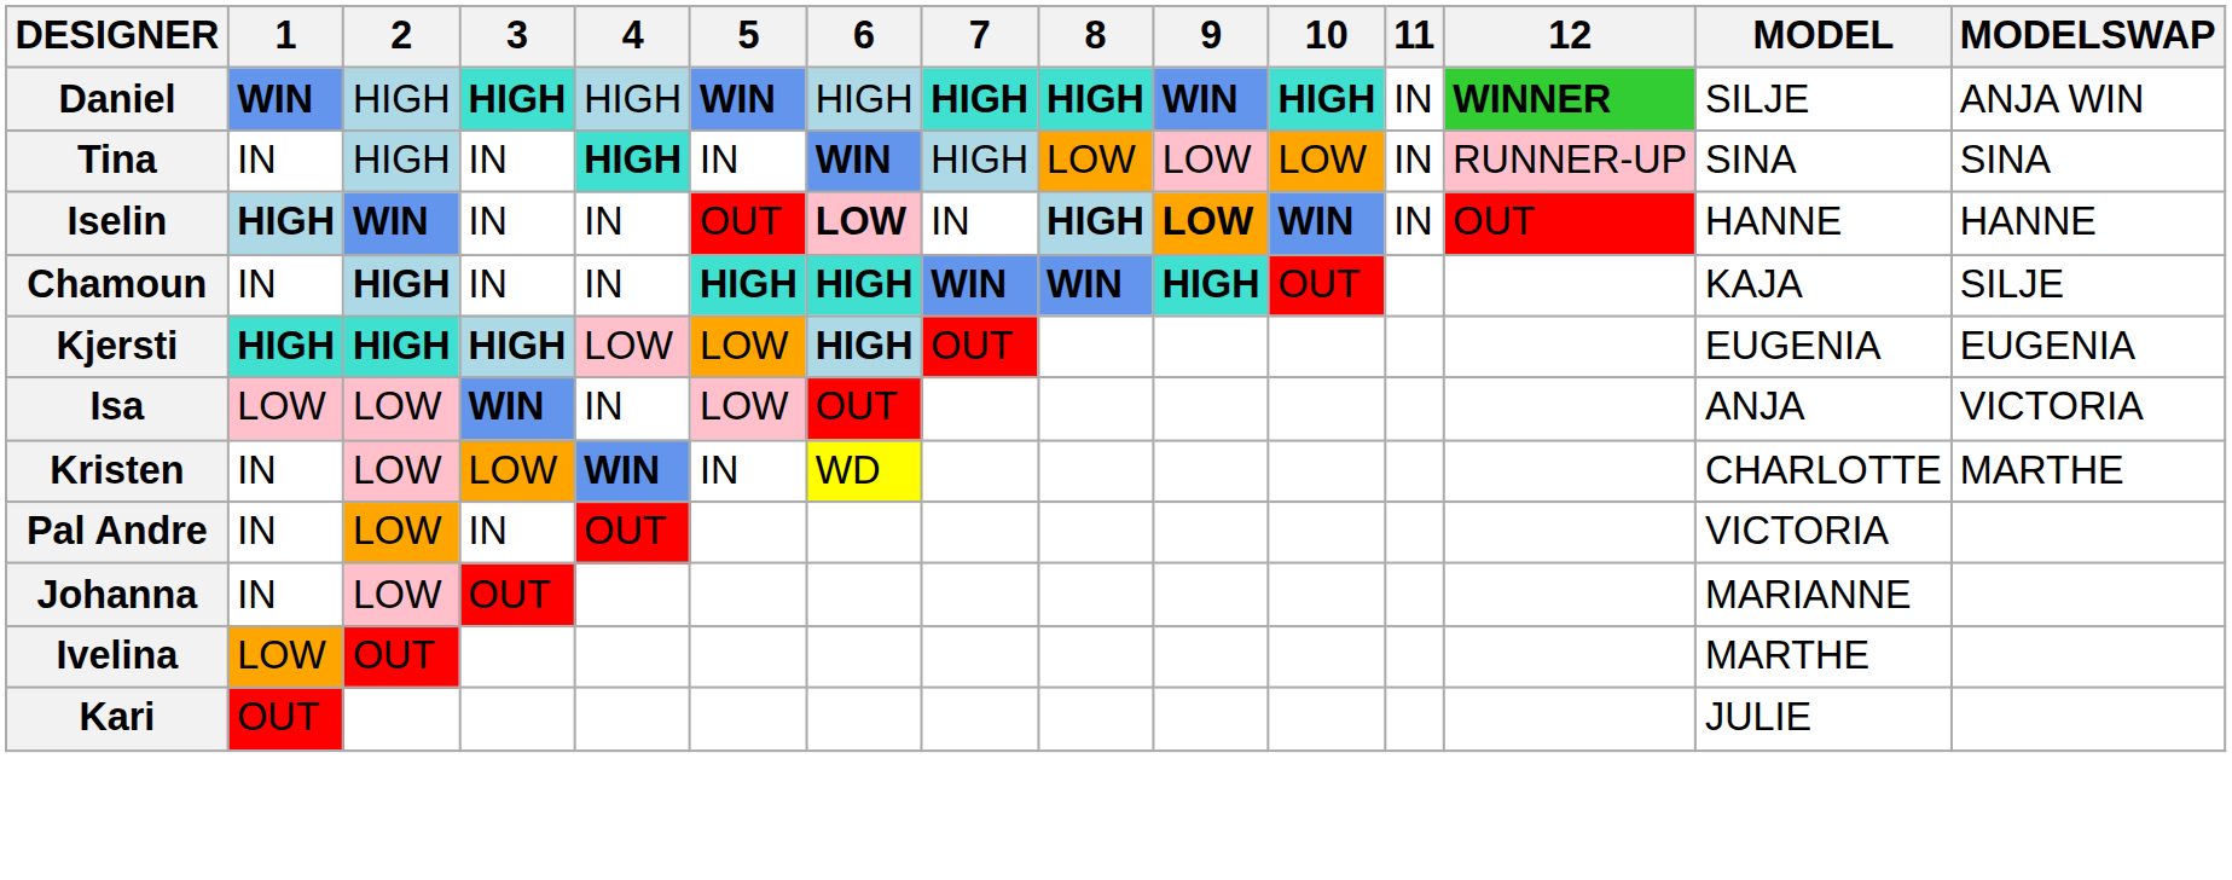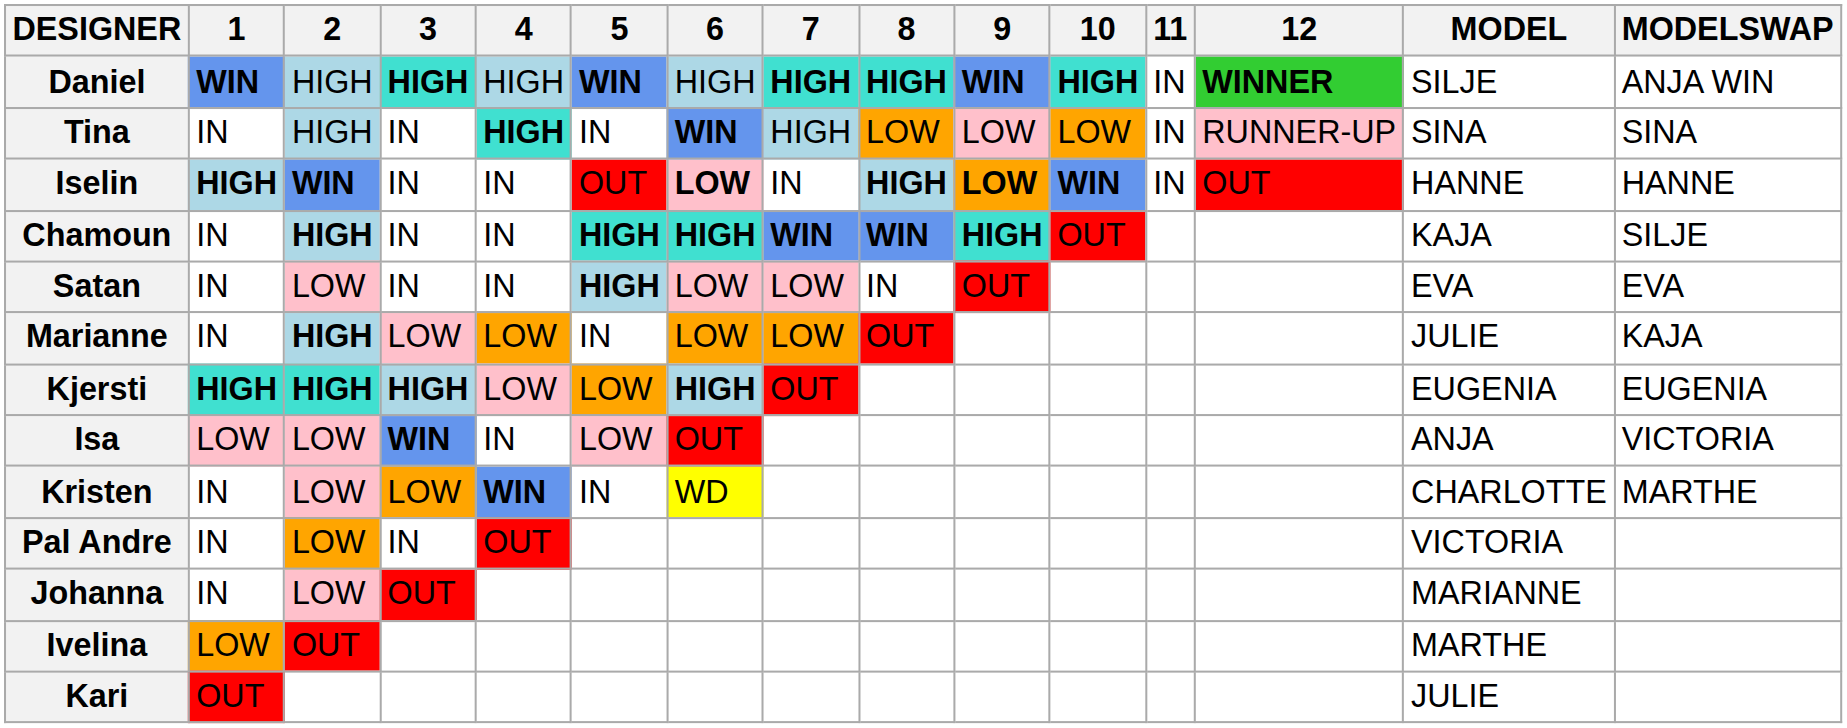 <table class="wikitable" style="background:#ffffff;">
 <tr>
 <th>DESIGNER</th>
 <th>1</th>
 <th>2</th>
 <th>3</th>
 <th>4</th>
 <th>5</th>
 <th>6</th>
 <th>7</th>
 <th>8</th>
 <th>9</th>
 <th>10</th>
 <th>11</th>
 <th>12</th>
 <th>MODEL</th>
 <th>MODELSWAP</th>
 </tr>
 <tr>
 <th>Daniel</th>
 <td style="background:cornflowerblue;"><strong>WIN</strong></td>
 <td style="background:lightblue;">HIGH</td>
 <td style="background:turquoise;"><strong>HIGH</strong></td>
 <td style="background:lightblue;">HIGH</td>
 <td style="background:cornflowerblue;"><strong>WIN</strong></td>
 <td style="background:lightblue;">HIGH</td>
 <td style="background:turquoise;"><strong>HIGH</strong></td>
 <td style="background:turquoise;"><strong>HIGH</strong></td>
 <td style="background:cornflowerblue;"><strong>WIN</strong></td>
 <td style="background:turquoise;"><strong>HIGH</strong></td>
 <td>IN</td>
 <td style="background:limegreen;"><strong>WINNER</strong></td>
 <td>SILJE</td>
 <td>ANJA WIN</td>
 </tr>
 <tr>
 <th>Tina</th>
 <td>IN</td>
 <td style="background:lightblue;">HIGH</td>
 <td>IN</td>
 <td style="background:turquoise;"><strong>HIGH</strong></td>
 <td>IN</td>
 <td style="background:cornflowerblue;"><strong>WIN</strong></td>
 <td style="background:lightblue;">HIGH</td>
 <td style="background:orange;">LOW</td>
 <td style="background:pink;">LOW</td>
 <td style="background:orange;">LOW</td>
 <td>IN</td>
 <td style="background:pink;">RUNNER-UP</td>
 <td>SINA</td>
 <td>SINA</td>
 </tr>
 <tr>
 <th>Iselin</th>
 <td style="background:lightblue;"><strong>HIGH</strong></td>
 <td style="background:cornflowerblue;"><strong>WIN</strong></td>
 <td>IN</td>
 <td>IN</td>
 <td style="background:red;">OUT</td>
 <td style="background:pink;"><strong>LOW</strong></td>
 <td>IN</td>
 <td style="background:lightblue;"><strong>HIGH</strong></td>
 <td style="background:orange;"><strong>LOW</strong></td>
 <td style="background:cornflowerblue;"><strong>WIN</strong></td>
 <td>IN</td>
 <td style="background:red;">OUT</td>
 <td>HANNE</td>
 <td>HANNE</td>
 </tr>
 <tr>
 <th>Chamoun</th>
 <td>IN</td>
 <td style="background:lightblue;"><strong>HIGH</strong></td>
 <td>IN</td>
 <td>IN</td>
 <td style="background:turquoise;"><strong>HIGH</strong></td>
 <td style="background:turquoise;"><strong>HIGH</strong></td>
 <td style="background:cornflowerblue;"><strong>WIN</strong></td>
 <td style="background:cornflowerblue;"><strong>WIN</strong></td>
 <td style="background:turquoise;"><strong>HIGH</strong></td>
 <td style="background:red;">OUT</td>
 <td></td>
 <td></td>
 <td>KAJA</td>
 <td>SILJE</td>
+</tr>
+<tr>
+<th>Satan</th>
+<td>IN</td>
+<td style="background:pink;">LOW</td>
+<td>IN</td>
+<td>IN</td>
+<td style="background:lightblue;"><strong>HIGH</strong></td>
+<td style="background:pink;">LOW</td>
+<td style="background:pink;">LOW</td>
+<td>IN</td>
+<td style="background:red;">OUT</td>
+<td></td>
+<td></td>
+<td></td>
+<td>EVA</td>
+<td>EVA</td>
+</tr>
+<tr>
+<th>Marianne</th>
+<td>IN</td>
+<td style="background:lightblue;"><strong>HIGH</strong></td>
+<td style="background:pink;">LOW</td>
+<td style="background:orange;">LOW</td>
+<td>IN</td>
+<td style="background:orange;">LOW</td>
+<td style="background:orange;">LOW</td>
+<td style="background:red;">OUT</td>
+<td></td>
+<td></td>
+<td></td>
+<td></td>
+<td>JULIE</td>
+<td>KAJA</td>
 </tr>
 <tr>
 <th>Kjersti</th>
 <td style="background:turquoise;"><strong>HIGH</strong></td>
 <td style="background:turquoise;"><strong>HIGH</strong></td>
 <td style="background:lightblue;"><strong>HIGH</strong></td>
 <td style="background:pink;">LOW</td>
 <td style="background:orange;">LOW</td>
 <td style="background:lightblue;"><strong>HIGH</strong></td>
 <td style="background:red;">OUT</td>
 <td></td>
 <td></td>
 <td></td>
 <td></td>
 <td></td>
 <td>EUGENIA</td>
 <td>EUGENIA</td>
 </tr>
 <tr>
 <th>Isa</th>
 <td style="background:pink;">LOW</td>
 <td style="background:pink;">LOW</td>
 <td style="background:cornflowerblue;"><strong>WIN</strong></td>
 <td>IN</td>
 <td style="background:pink;">LOW</td>
 <td style="background:red;">OUT</td>
 <td></td>
 <td></td>
 <td></td>
 <td></td>
 <td></td>
 <td></td>
 <td>ANJA</td>
 <td>VICTORIA</td>
 </tr>
 <tr>
 <th>Kristen</th>
 <td>IN</td>
 <td style="background:pink;">LOW</td>
 <td style="background:orange;">LOW</td>
 <td style="background:cornflowerblue;"><strong>WIN</strong></td>
 <td>IN</td>
 <td style="background:yellow;">WD</td>
 <td></td>
 <td></td>
 <td></td>
 <td></td>
 <td></td>
 <td></td>
 <td>CHARLOTTE</td>
 <td>MARTHE</td>
 </tr>
 <tr>
 <th>Pal Andre</th>
 <td>IN</td>
 <td style="background:orange;">LOW</td>
 <td>IN</td>
 <td style="background:red;">OUT</td>
 <td></td>
 <td></td>
 <td></td>
 <td></td>
 <td></td>
 <td></td>
 <td></td>
 <td></td>
 <td>VICTORIA</td>
 <td></td>
 </tr>
 <tr>
 <th>Johanna</th>
 <td>IN</td>
 <td style="background:pink;">LOW</td>
 <td style="background:red;">OUT</td>
 <td></td>
 <td></td>
 <td></td>
 <td></td>
 <td></td>
 <td></td>
 <td></td>
 <td></td>
 <td></td>
 <td>MARIANNE</td>
 <td></td>
 </tr>
 <tr>
 <th>Ivelina</th>
 <td style="background:orange;">LOW</td>
 <td style="background:red;">OUT</td>
 <td></td>
 <td></td>
 <td></td>
 <td></td>
 <td></td>
 <td></td>
 <td></td>
 <td></td>
 <td></td>
 <td></td>
 <td>MARTHE</td>
 <td></td>
 </tr>
 <tr>
 <th>Kari</th>
 <td style="background:red;">OUT</td>
 <td></td>
 <td></td>
 <td></td>
 <td></td>
 <td></td>
 <td></td>
 <td></td>
 <td></td>
 <td></td>
 <td></td>
 <td></td>
 <td>JULIE</td>
 <td></td>
 </tr>
 </table>
